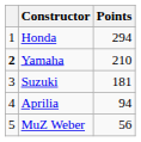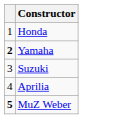 <table class="wikitable" style="font-size: 95%;">
 <tr>
 <th></th>
 <th>Constructor</th>
-<th>Points</th>
 </tr>
 <tr>
 <td align=center>1</td>
 <td> <a href='#'>Honda</a></td>
-<td align=right>294</td>
 </tr>
 <tr>
 <td align=center><strong>2</strong></td>
 <td> <a href='#'>Yamaha</a></td>
-<td align=right>210</td>
 </tr>
 <tr>
 <td align=center>3</td>
 <td> <a href='#'>Suzuki</a></td>
-<td align=right>181</td>
 </tr>
 <tr>
 <td align=center>4</td>
 <td> <a href='#'>Aprilia</a></td>
-<td align=right>94</td>
 </tr>
 <tr>
-<td align=center>5</td>
+<td align=center><strong>5</strong></td>
 <td> <a href='#'>MuZ Weber</a></td>
-<td align=right>56</td>
 </tr>
 </table>
